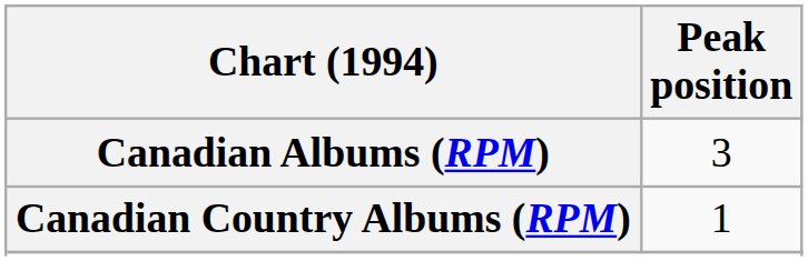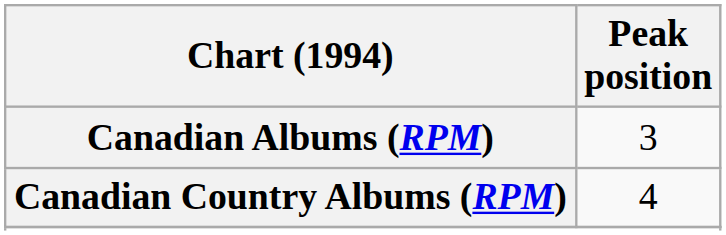 <table class="wikitable sortable plainrowheaders" style="text-align:center">
 <tr>
 <th scope="col">Chart (1994)</th>
 <th scope="col">Peak<br>position</th>
 </tr>
 <tr>
 <th scope="row">Canadian Albums (<em><a href='#'>RPM</a></em>)</th>
 <td>3</td>
 </tr>
 <tr>
 <th scope="row">Canadian Country Albums (<em><a href='#'>RPM</a></em>)</th>
-<td>1</td>
+<td>4</td>
 </tr>
 <tr>
 </tr>
 <tr>
 </tr>
 </table>
